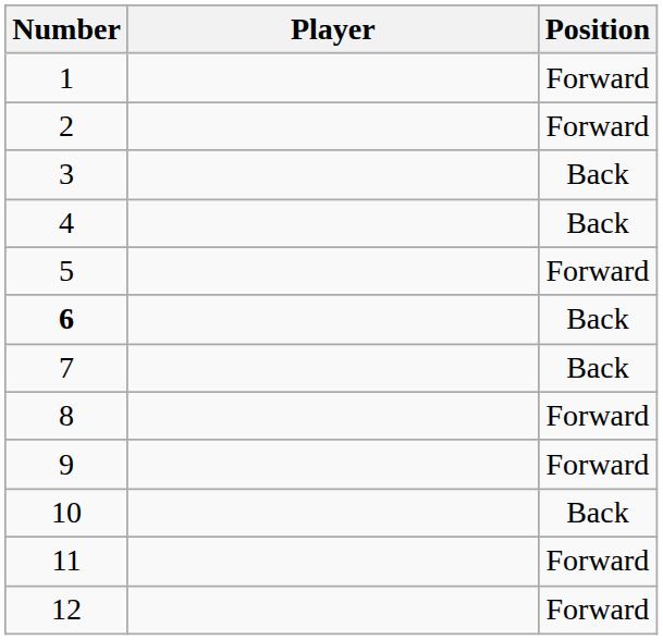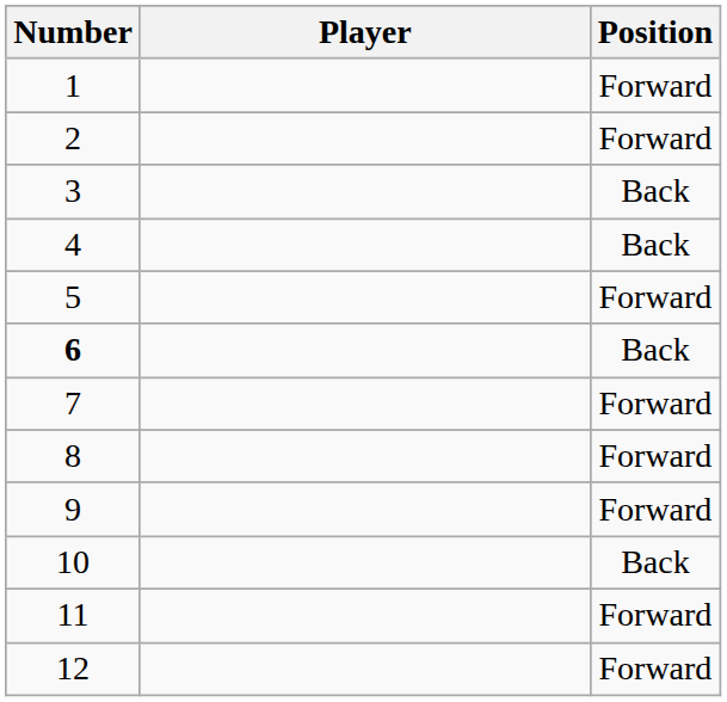 <table class="wikitable sortable" style="text-align:center;">
 <tr>
 <th style="border-bottom:0;">Number</th>
 <th style="border-bottom:0; width:13em;">Player</th>
 <th style="border-bottom:0;">Position</th>
 </tr>
 <tr>
 <td>1</td>
 <td align=left></td>
 <td>Forward</td>
 </tr>
 <tr>
 <td>2</td>
 <td align=left></td>
 <td>Forward</td>
 </tr>
 <tr>
 <td>3</td>
 <td align=left></td>
 <td>Back</td>
 </tr>
 <tr>
 <td>4</td>
 <td align=left></td>
 <td>Back</td>
 </tr>
 <tr>
 <td>5</td>
 <td align=left></td>
 <td>Forward</td>
 </tr>
 <tr>
 <td><strong>6</strong></td>
 <td align=left></td>
 <td>Back</td>
 </tr>
 <tr>
 <td>7</td>
 <td align=left></td>
-<td>Back</td>
+<td>Forward</td>
 </tr>
 <tr>
 <td>8</td>
 <td align=left></td>
 <td>Forward</td>
 </tr>
 <tr>
 <td>9</td>
 <td align=left></td>
 <td>Forward</td>
 </tr>
 <tr>
 <td>10</td>
 <td align=left></td>
 <td>Back</td>
 </tr>
 <tr>
 <td>11</td>
 <td align=left></td>
 <td>Forward</td>
 </tr>
 <tr>
 <td>12</td>
 <td align=left></td>
 <td>Forward</td>
 </tr>
 </table>
